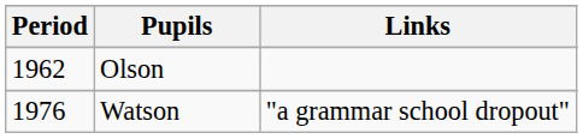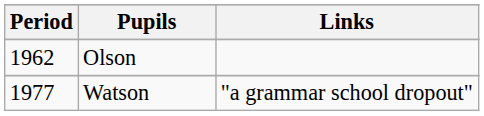 <table class="wikitable">
 <tr style="vertical-align:top;">
 </tr>
 <tr>
 <th>Period</th>
 <th>Pupils</th>
 <th>Links</th>
 </tr>
 <tr>
 </tr>
 <tr style="vertical-align:top;">
 </tr>
 <tr style="width:800px;">
 <td>1962</td>
 <td>Olson           </td>
 <td></td>
 </tr>
 <tr>
 </tr>
 <tr style="vertical-align:top;">
 </tr>
 <tr style="width:800px;">
-<td>1976</td>
+<td>1977</td>
 <td>Watson           </td>
 <td>"a grammar school dropout"</td>
 </tr>
 </table>
